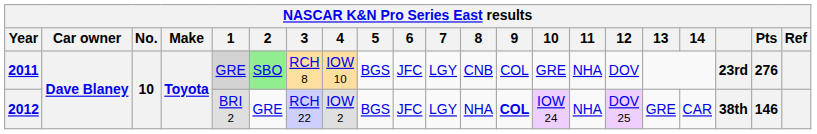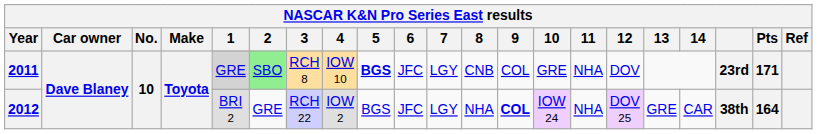 <table class="wikitable" style="text-align:center; font-size:75%">
 <tr>
 <th colspan=45><a href='#'>NASCAR K&N Pro Series East</a> results</th>
 </tr>
 <tr>
 <th>Year</th>
 <th>Car owner</th>
 <th>No.</th>
 <th>Make</th>
 <th>1</th>
 <th>2</th>
 <th>3</th>
 <th>4</th>
 <th>5</th>
 <th>6</th>
 <th>7</th>
 <th>8</th>
 <th>9</th>
 <th>10</th>
 <th>11</th>
 <th>12</th>
 <th>13</th>
 <th>14</th>
 <th></th>
 <th>Pts</th>
 <th>Ref</th>
 </tr>
 <tr>
 <th><a href='#'>2011</a></th>
 <th rowspan=2><a href='#'>Dave Blaney</a></th>
 <th rowspan=2>10</th>
 <th rowspan=2><a href='#'>Toyota</a></th>
 <td style="background: lightgrey;"><a href='#'>GRE</a></td>
 <td style="background: lightgreen;"><a href='#'>SBO</a></td>
 <td style="background:#FFDF9F;"><a href='#'>RCH</a><br><small>8</small></td>
 <td style="background:#FFDF9F;"><a href='#'>IOW</a><br><small>10</small></td>
-<td><a href='#'>BGS</a></td>
+<td><strong><a href='#'>BGS</a></strong></td>
 <td><a href='#'>JFC</a></td>
 <td><a href='#'>LGY</a></td>
 <td><a href='#'>CNB</a></td>
 <td><a href='#'>COL</a></td>
 <td><a href='#'>GRE</a></td>
 <td><a href='#'>NHA</a></td>
 <td><a href='#'>DOV</a></td>
 <td colspan=2></td>
 <th>23rd</th>
-<th>276</th>
+<th>171</th>
 <th></th>
 </tr>
 <tr>
 <th><a href='#'>2012</a></th>
 <td style="background:#DFDFDF;"><a href='#'>BRI</a><br><small>2</small></td>
 <td><a href='#'>GRE</a></td>
 <td style="background:#CFCFFF;"><a href='#'>RCH</a><br><small>22</small></td>
 <td style="background:#DFDFDF;"><a href='#'>IOW</a><br><small>2</small></td>
 <td><a href='#'>BGS</a></td>
 <td><a href='#'>JFC</a></td>
 <td><a href='#'>LGY</a></td>
 <td><a href='#'>NHA</a></td>
 <td><strong><a href='#'>COL</a></strong></td>
 <td style="background:#EFCFFF;"><a href='#'>IOW</a><br><small>24</small></td>
 <td><a href='#'>NHA</a></td>
 <td style="background:#EFCFFF;"><a href='#'>DOV</a><br><small>25</small></td>
 <td><a href='#'>GRE</a></td>
 <td><a href='#'>CAR</a></td>
 <th>38th</th>
-<th>146</th>
+<th>164</th>
 <th></th>
 </tr>
 </table>
